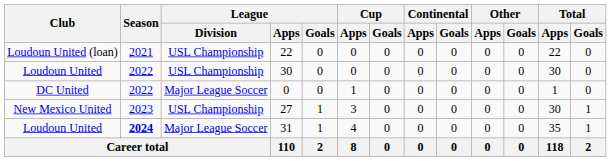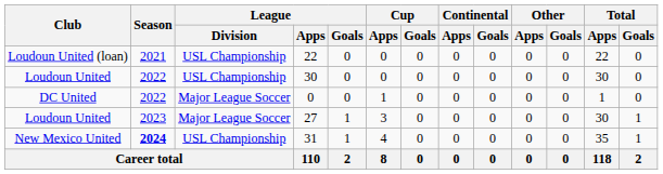 <table class="wikitable" style="text-align: center">
 <tr>
 <th rowspan="2">Club</th>
 <th rowspan="2">Season</th>
 <th colspan="3">League</th>
 <th colspan="2">Cup</th>
 <th colspan="2">Continental</th>
 <th colspan="2">Other</th>
 <th colspan="2">Total</th>
 </tr>
 <tr>
 <th>Division</th>
 <th>Apps</th>
 <th>Goals</th>
 <th>Apps</th>
 <th>Goals</th>
 <th>Apps</th>
 <th>Goals</th>
 <th>Apps</th>
 <th>Goals</th>
 <th>Apps</th>
 <th>Goals</th>
 </tr>
 <tr>
 <td><a href='#'>Loudoun United</a> (loan)</td>
 <td><a href='#'>2021</a></td>
 <td><a href='#'>USL Championship</a></td>
 <td>22</td>
 <td>0</td>
 <td>0</td>
 <td>0</td>
 <td>0</td>
 <td>0</td>
 <td>0</td>
 <td>0</td>
 <td>22</td>
 <td>0</td>
 </tr>
 <tr>
 <td><a href='#'>Loudoun United</a></td>
 <td><a href='#'>2022</a></td>
 <td><a href='#'>USL Championship</a></td>
 <td>30</td>
 <td>0</td>
 <td>0</td>
 <td>0</td>
 <td>0</td>
 <td>0</td>
 <td>0</td>
 <td>0</td>
 <td>30</td>
 <td>0</td>
 </tr>
 <tr>
 <td><a href='#'>DC United</a></td>
 <td><a href='#'>2022</a></td>
 <td><a href='#'>Major League Soccer</a></td>
 <td>0</td>
 <td>0</td>
 <td>1</td>
 <td>0</td>
 <td>0</td>
 <td>0</td>
 <td>0</td>
 <td>0</td>
 <td>1</td>
 <td>0</td>
 </tr>
 <tr>
-<td><a href='#'>New Mexico United</a></td>
+<td><a href='#'>Loudoun United</a></td>
 <td><a href='#'>2023</a></td>
-<td><a href='#'>USL Championship</a></td>
+<td><a href='#'>Major League Soccer</a></td>
 <td>27</td>
 <td>1</td>
 <td>3</td>
 <td>0</td>
 <td>0</td>
 <td>0</td>
 <td>0</td>
 <td>0</td>
 <td>30</td>
 <td>1</td>
 </tr>
 <tr>
-<td><a href='#'>Loudoun United</a></td>
+<td><a href='#'>New Mexico United</a></td>
 <td><strong><a href='#'>2024</a></strong></td>
-<td><a href='#'>Major League Soccer</a></td>
+<td><a href='#'>USL Championship</a></td>
 <td>31</td>
 <td>1</td>
 <td>4</td>
 <td>0</td>
 <td>0</td>
 <td>0</td>
 <td>0</td>
 <td>0</td>
 <td>35</td>
 <td>1</td>
 </tr>
 <tr>
 <th colspan="3">Career total</th>
 <th>110</th>
 <th>2</th>
 <th>8</th>
 <th>0</th>
 <th>0</th>
 <th>0</th>
 <th>0</th>
 <th>0</th>
 <th>118</th>
 <th>2</th>
 </tr>
 </table>
